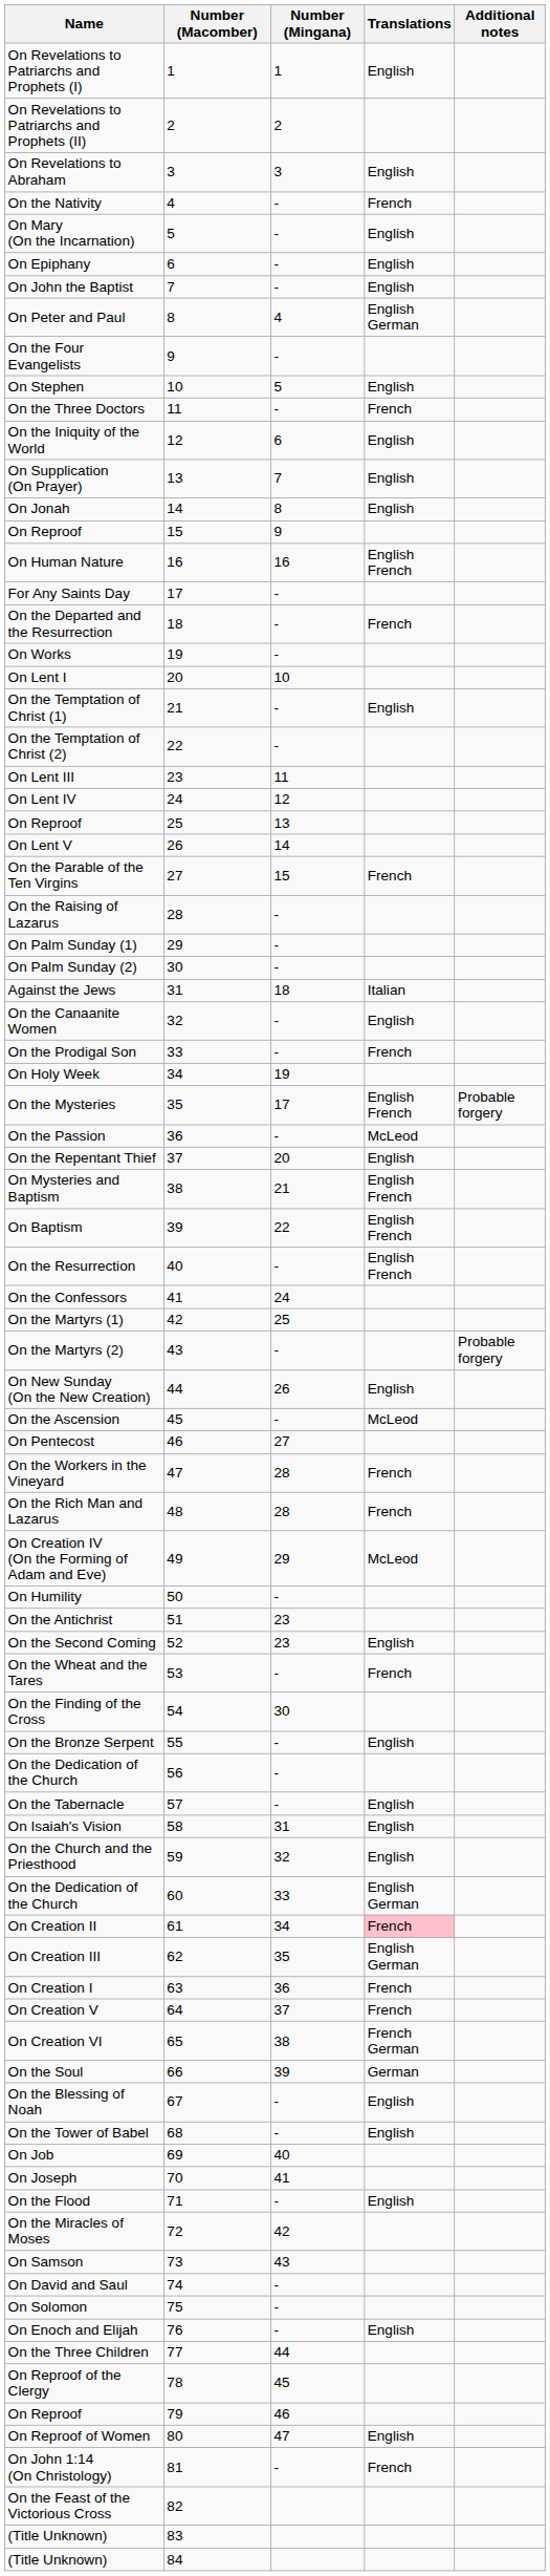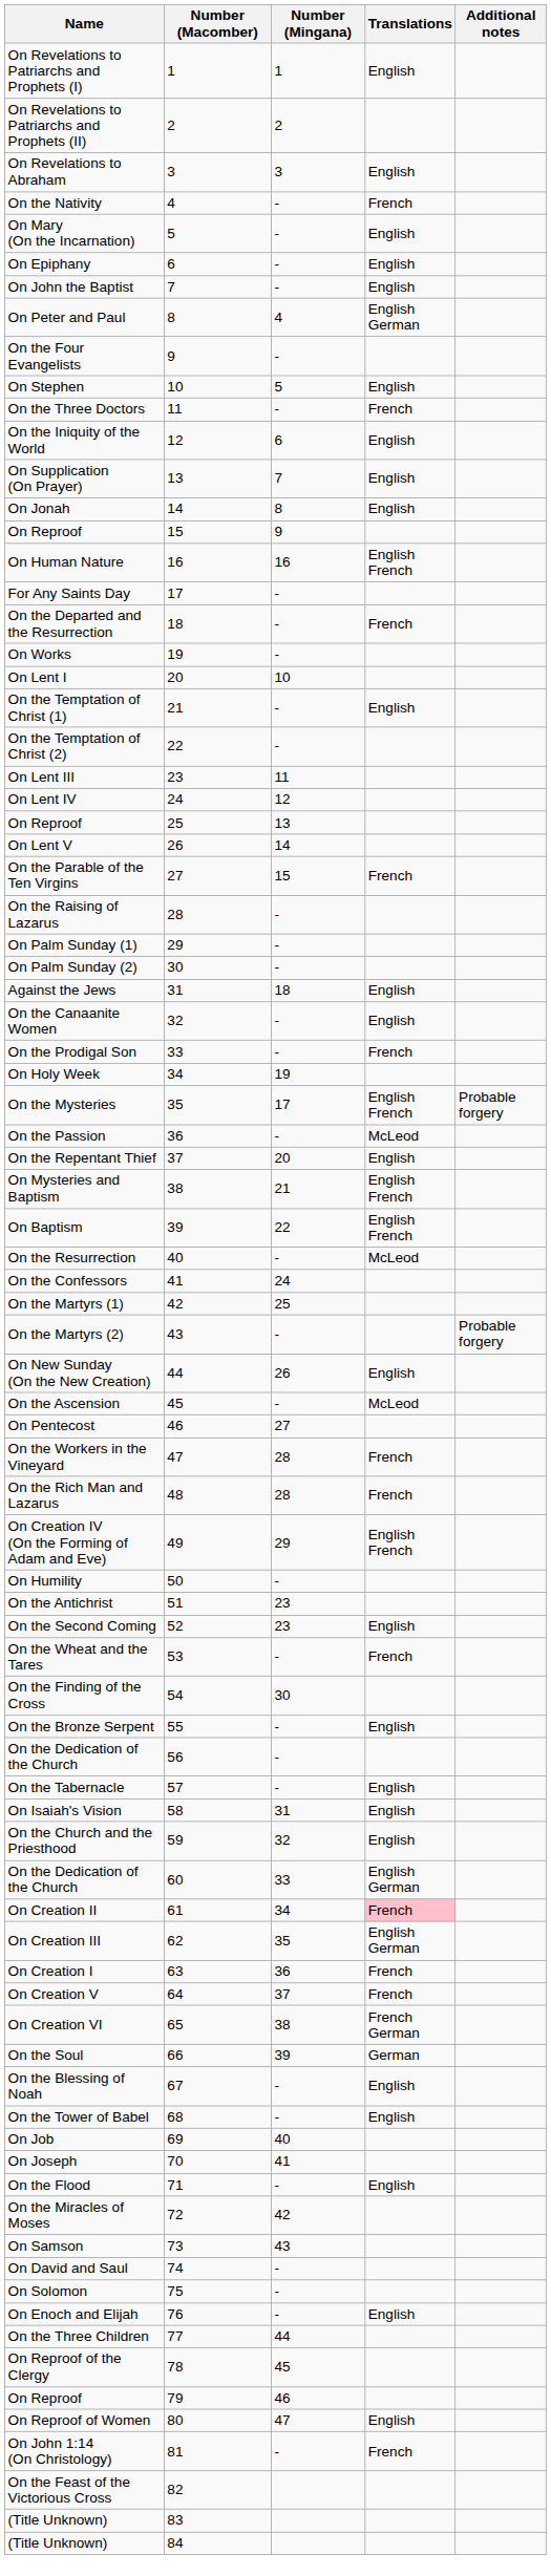 <table class="wikitable">
 <tr>
 <th>Name</th>
 <th>Number (Macomber)</th>
 <th>Number (Mingana)</th>
 <th>Translations</th>
 <th>Additional notes</th>
 </tr>
 <tr>
 <td>On Revelations to Patriarchs and Prophets (I)</td>
 <td>1</td>
 <td>1</td>
 <td>English</td>
 <td></td>
 </tr>
 <tr>
 <td>On Revelations to Patriarchs and Prophets (II)</td>
 <td>2</td>
 <td>2</td>
 <td></td>
 <td></td>
 </tr>
 <tr>
 <td>On Revelations to Abraham</td>
 <td>3</td>
 <td>3</td>
 <td>English</td>
 <td></td>
 </tr>
 <tr>
 <td>On the Nativity</td>
 <td>4</td>
 <td>-</td>
 <td>French</td>
 <td></td>
 </tr>
 <tr>
 <td>On Mary<br>(On the Incarnation)</td>
 <td>5</td>
 <td>-</td>
 <td>English</td>
 <td></td>
 </tr>
 <tr>
 <td>On Epiphany</td>
 <td>6</td>
 <td>-</td>
 <td>English</td>
 <td></td>
 </tr>
 <tr>
 <td>On John the Baptist</td>
 <td>7</td>
 <td>-</td>
 <td>English</td>
 <td></td>
 </tr>
 <tr>
 <td>On Peter and Paul</td>
 <td>8</td>
 <td>4</td>
 <td>English<br>German</td>
 <td></td>
 </tr>
 <tr>
 <td>On the Four Evangelists</td>
 <td>9</td>
 <td>-</td>
 <td></td>
 <td></td>
 </tr>
 <tr>
 <td>On Stephen</td>
 <td>10</td>
 <td>5</td>
 <td>English</td>
 <td></td>
 </tr>
 <tr>
 <td>On the Three Doctors</td>
 <td>11</td>
 <td>-</td>
 <td>French</td>
 <td></td>
 </tr>
 <tr>
 <td>On the Iniquity of the World</td>
 <td>12</td>
 <td>6</td>
 <td>English</td>
 <td></td>
 </tr>
 <tr>
 <td>On Supplication<br>(On Prayer)</td>
 <td>13</td>
 <td>7</td>
 <td>English</td>
 <td></td>
 </tr>
 <tr>
 <td>On Jonah</td>
 <td>14</td>
 <td>8</td>
 <td>English</td>
 <td></td>
 </tr>
 <tr>
 <td>On Reproof</td>
 <td>15</td>
 <td>9</td>
 <td></td>
 <td></td>
 </tr>
 <tr>
 <td>On Human Nature</td>
 <td>16</td>
 <td>16</td>
 <td>English<br>French</td>
 <td></td>
 </tr>
 <tr>
 <td>For Any Saints Day</td>
 <td>17</td>
 <td>-</td>
 <td></td>
 <td></td>
 </tr>
 <tr>
 <td>On the Departed and the Resurrection</td>
 <td>18</td>
 <td>-</td>
 <td>French</td>
 <td></td>
 </tr>
 <tr>
 <td>On Works</td>
 <td>19</td>
 <td>-</td>
 <td></td>
 <td></td>
 </tr>
 <tr>
 <td>On Lent I</td>
 <td>20</td>
 <td>10</td>
 <td></td>
 <td></td>
 </tr>
 <tr>
 <td>On the Temptation of Christ (1)</td>
 <td>21</td>
 <td>-</td>
 <td>English</td>
 <td></td>
 </tr>
 <tr>
 <td>On the Temptation of Christ (2)</td>
 <td>22</td>
 <td>-</td>
 <td></td>
 <td></td>
 </tr>
 <tr>
 <td>On Lent III</td>
 <td>23</td>
 <td>11</td>
 <td></td>
 <td></td>
 </tr>
 <tr>
 <td>On Lent IV</td>
 <td>24</td>
 <td>12</td>
 <td></td>
 <td></td>
 </tr>
 <tr>
 <td>On Reproof</td>
 <td>25</td>
 <td>13</td>
 <td></td>
 <td></td>
 </tr>
 <tr>
 <td>On Lent V</td>
 <td>26</td>
 <td>14</td>
 <td></td>
 <td></td>
 </tr>
 <tr>
 <td>On the Parable of the Ten Virgins</td>
 <td>27</td>
 <td>15</td>
 <td>French</td>
 <td></td>
 </tr>
 <tr>
 <td>On the Raising of Lazarus</td>
 <td>28</td>
 <td>-</td>
 <td></td>
 <td></td>
 </tr>
 <tr>
 <td>On Palm Sunday (1)</td>
 <td>29</td>
 <td>-</td>
 <td></td>
 <td></td>
 </tr>
 <tr>
 <td>On Palm Sunday (2)</td>
 <td>30</td>
 <td>-</td>
 <td></td>
 <td></td>
 </tr>
 <tr>
 <td>Against the Jews</td>
 <td>31</td>
 <td>18</td>
-<td>Italian</td>
+<td>English</td>
 <td></td>
 </tr>
 <tr>
 <td>On the Canaanite Women</td>
 <td>32</td>
 <td>-</td>
 <td>English</td>
 <td></td>
 </tr>
 <tr>
 <td>On the Prodigal Son</td>
 <td>33</td>
 <td>-</td>
 <td>French</td>
 <td></td>
 </tr>
 <tr>
 <td>On Holy Week</td>
 <td>34</td>
 <td>19</td>
 <td></td>
 <td></td>
 </tr>
 <tr>
 <td>On the Mysteries</td>
 <td>35</td>
 <td>17</td>
 <td>English<br>French</td>
 <td>Probable forgery</td>
 </tr>
 <tr>
 <td>On the Passion</td>
 <td>36</td>
 <td>-</td>
 <td>McLeod</td>
 <td></td>
 </tr>
 <tr>
 <td>On the Repentant Thief</td>
 <td>37</td>
 <td>20</td>
 <td>English<strong></strong></td>
 <td></td>
 </tr>
 <tr>
 <td>On Mysteries and Baptism</td>
 <td>38</td>
 <td>21</td>
 <td>English<br>French</td>
 <td></td>
 </tr>
 <tr>
 <td>On Baptism</td>
 <td>39</td>
 <td>22</td>
 <td>English<br>French</td>
 <td></td>
 </tr>
 <tr>
 <td>On the Resurrection</td>
 <td>40</td>
 <td>-</td>
-<td>English<br>French</td>
+<td>McLeod</td>
 <td></td>
 </tr>
 <tr>
 <td>On the Confessors</td>
 <td>41</td>
 <td>24</td>
 <td></td>
 <td></td>
 </tr>
 <tr>
 <td>On the Martyrs (1)</td>
 <td>42</td>
 <td>25</td>
 <td></td>
 <td></td>
 </tr>
 <tr>
 <td>On the Martyrs (2)</td>
 <td>43</td>
 <td>-</td>
 <td></td>
 <td>Probable forgery</td>
 </tr>
 <tr>
 <td>On New Sunday<br>(On the New Creation)</td>
 <td>44</td>
 <td>26</td>
 <td>English</td>
 <td></td>
 </tr>
 <tr>
 <td>On the Ascension</td>
 <td>45</td>
 <td>-</td>
 <td>McLeod</td>
 <td></td>
 </tr>
 <tr>
 <td>On Pentecost</td>
 <td>46</td>
 <td>27</td>
 <td></td>
 <td></td>
 </tr>
 <tr>
 <td>On the Workers in the Vineyard</td>
 <td>47</td>
 <td>28</td>
 <td>French</td>
 <td></td>
 </tr>
 <tr>
 <td>On the Rich Man and Lazarus</td>
 <td>48</td>
 <td>28</td>
 <td>French</td>
 <td></td>
 </tr>
 <tr>
 <td>On Creation IV<br>(On the Forming of Adam and Eve)</td>
 <td>49</td>
 <td>29</td>
-<td>McLeod</td>
+<td>English<br>French</td>
 <td></td>
 </tr>
 <tr>
 <td>On Humility</td>
 <td>50</td>
 <td>-</td>
 <td></td>
 <td></td>
 </tr>
 <tr>
 <td>On the Antichrist</td>
 <td>51</td>
 <td>23</td>
 <td></td>
 <td></td>
 </tr>
 <tr>
 <td>On the Second Coming</td>
 <td>52</td>
 <td>23</td>
 <td>English</td>
 <td></td>
 </tr>
 <tr>
 <td>On the Wheat and the Tares</td>
 <td>53</td>
 <td>-</td>
 <td>French</td>
 <td></td>
 </tr>
 <tr>
 <td>On the Finding of the Cross</td>
 <td>54</td>
 <td>30</td>
 <td></td>
 <td></td>
 </tr>
 <tr>
 <td>On the Bronze Serpent</td>
 <td>55</td>
 <td>-</td>
 <td>English</td>
 <td></td>
 </tr>
 <tr>
 <td>On the Dedication of the Church</td>
 <td>56</td>
 <td>-</td>
 <td></td>
 <td></td>
 </tr>
 <tr>
 <td>On the Tabernacle</td>
 <td>57</td>
 <td>-</td>
 <td>English</td>
 <td></td>
 </tr>
 <tr>
 <td>On Isaiah's Vision</td>
 <td>58</td>
 <td>31</td>
 <td>English</td>
 <td></td>
 </tr>
 <tr>
 <td>On the Church and the Priesthood</td>
 <td>59</td>
 <td>32</td>
 <td>English</td>
 <td></td>
 </tr>
 <tr>
 <td>On the Dedication of the Church</td>
 <td>60</td>
 <td>33</td>
 <td>English<br>German</td>
 <td></td>
 </tr>
 <tr>
 <td>On Creation II</td>
 <td>61</td>
 <td>34</td>
 <td style="background: pink;">French</td>
 <td></td>
 </tr>
 <tr>
 <td>On Creation III</td>
 <td>62</td>
 <td>35</td>
 <td>English<br>German</td>
 <td></td>
 </tr>
 <tr>
 <td>On Creation I</td>
 <td>63</td>
 <td>36</td>
 <td>French</td>
 <td></td>
 </tr>
 <tr>
 <td>On Creation V</td>
 <td>64</td>
 <td>37</td>
 <td>French</td>
 <td></td>
 </tr>
 <tr>
 <td>On Creation VI</td>
 <td>65</td>
 <td>38</td>
 <td>French<br>German</td>
 <td></td>
 </tr>
 <tr>
 <td>On the Soul</td>
 <td>66</td>
 <td>39</td>
 <td>German</td>
 <td></td>
 </tr>
 <tr>
 <td>On the Blessing of Noah</td>
 <td>67</td>
 <td>-</td>
 <td>English</td>
 <td></td>
 </tr>
 <tr>
 <td>On the Tower of Babel</td>
 <td>68</td>
 <td>-</td>
 <td>English</td>
 <td></td>
 </tr>
 <tr>
 <td>On Job</td>
 <td>69</td>
 <td>40</td>
 <td></td>
 <td></td>
 </tr>
 <tr>
 <td>On Joseph</td>
 <td>70</td>
 <td>41</td>
 <td></td>
 <td></td>
 </tr>
 <tr>
 <td>On the Flood</td>
 <td>71</td>
 <td>-</td>
 <td>English</td>
 <td></td>
 </tr>
 <tr>
 <td>On the Miracles of Moses</td>
 <td>72</td>
 <td>42</td>
 <td></td>
 <td></td>
 </tr>
 <tr>
 <td>On Samson</td>
 <td>73</td>
 <td>43</td>
 <td></td>
 <td></td>
 </tr>
 <tr>
 <td>On David and Saul</td>
 <td>74</td>
 <td>-</td>
 <td></td>
 <td></td>
 </tr>
 <tr>
 <td>On Solomon</td>
 <td>75</td>
 <td>-</td>
 <td></td>
 <td></td>
 </tr>
 <tr>
 <td>On Enoch and Elijah</td>
 <td>76</td>
 <td>-</td>
 <td>English</td>
 <td></td>
 </tr>
 <tr>
 <td>On the Three Children</td>
 <td>77</td>
 <td>44</td>
 <td></td>
 <td></td>
 </tr>
 <tr>
 <td>On Reproof of the Clergy</td>
 <td>78</td>
 <td>45</td>
 <td></td>
 <td></td>
 </tr>
 <tr>
 <td>On Reproof</td>
 <td>79</td>
 <td>46</td>
 <td></td>
 <td></td>
 </tr>
 <tr>
 <td>On Reproof of Women</td>
 <td>80</td>
 <td>47</td>
 <td>English</td>
 <td></td>
 </tr>
 <tr>
 <td>On John 1:14<br>(On Christology)</td>
 <td>81</td>
 <td>-</td>
 <td>French</td>
 <td></td>
 </tr>
 <tr>
 <td>On the Feast of the Victorious Cross</td>
 <td>82</td>
 <td></td>
 <td></td>
 <td></td>
 </tr>
 <tr>
 <td>(Title Unknown)</td>
 <td>83</td>
 <td></td>
 <td></td>
 <td></td>
 </tr>
 <tr>
 <td>(Title Unknown)</td>
 <td>84</td>
 <td></td>
 <td></td>
 <td></td>
 </tr>
 </table>
